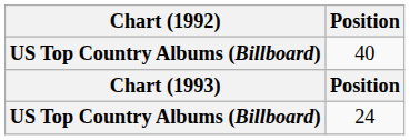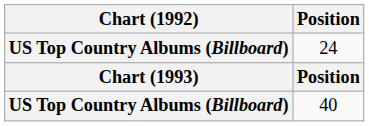 <table class="wikitable plainrowheaders" style="text-align:center">
 <tr>
 <th scope="col">Chart (1992)</th>
 <th scope="col">Position</th>
 </tr>
 <tr>
 <th scope="row">US Top Country Albums (<em>Billboard</em>)</th>
-<td>40</td>
+<td>24</td>
 </tr>
 <tr>
 <th scope="col">Chart (1993)</th>
 <th scope="col">Position</th>
 </tr>
 <tr>
 <th scope="row">US Top Country Albums (<em>Billboard</em>)</th>
-<td>24</td>
+<td>40</td>
 </tr>
 </table>
